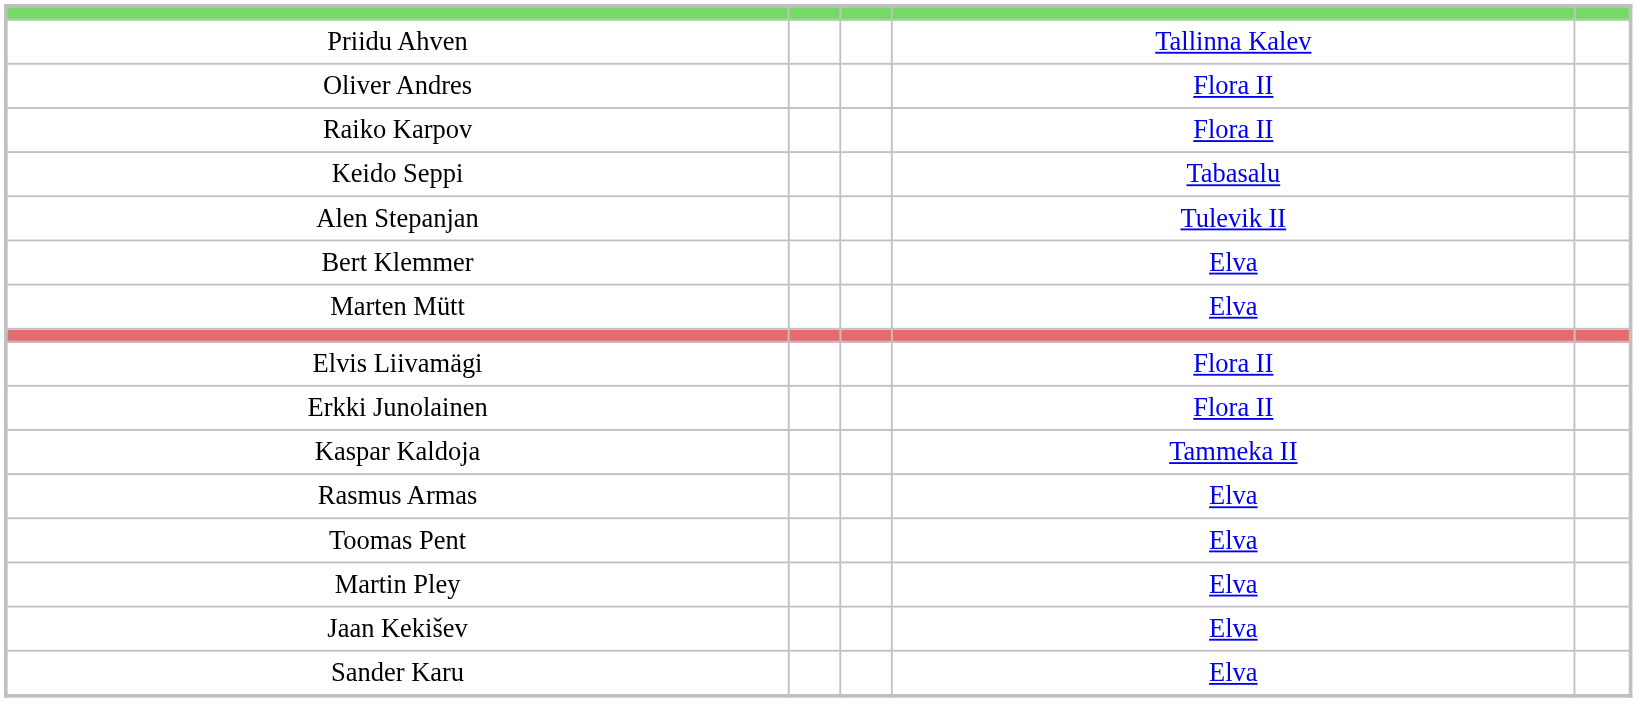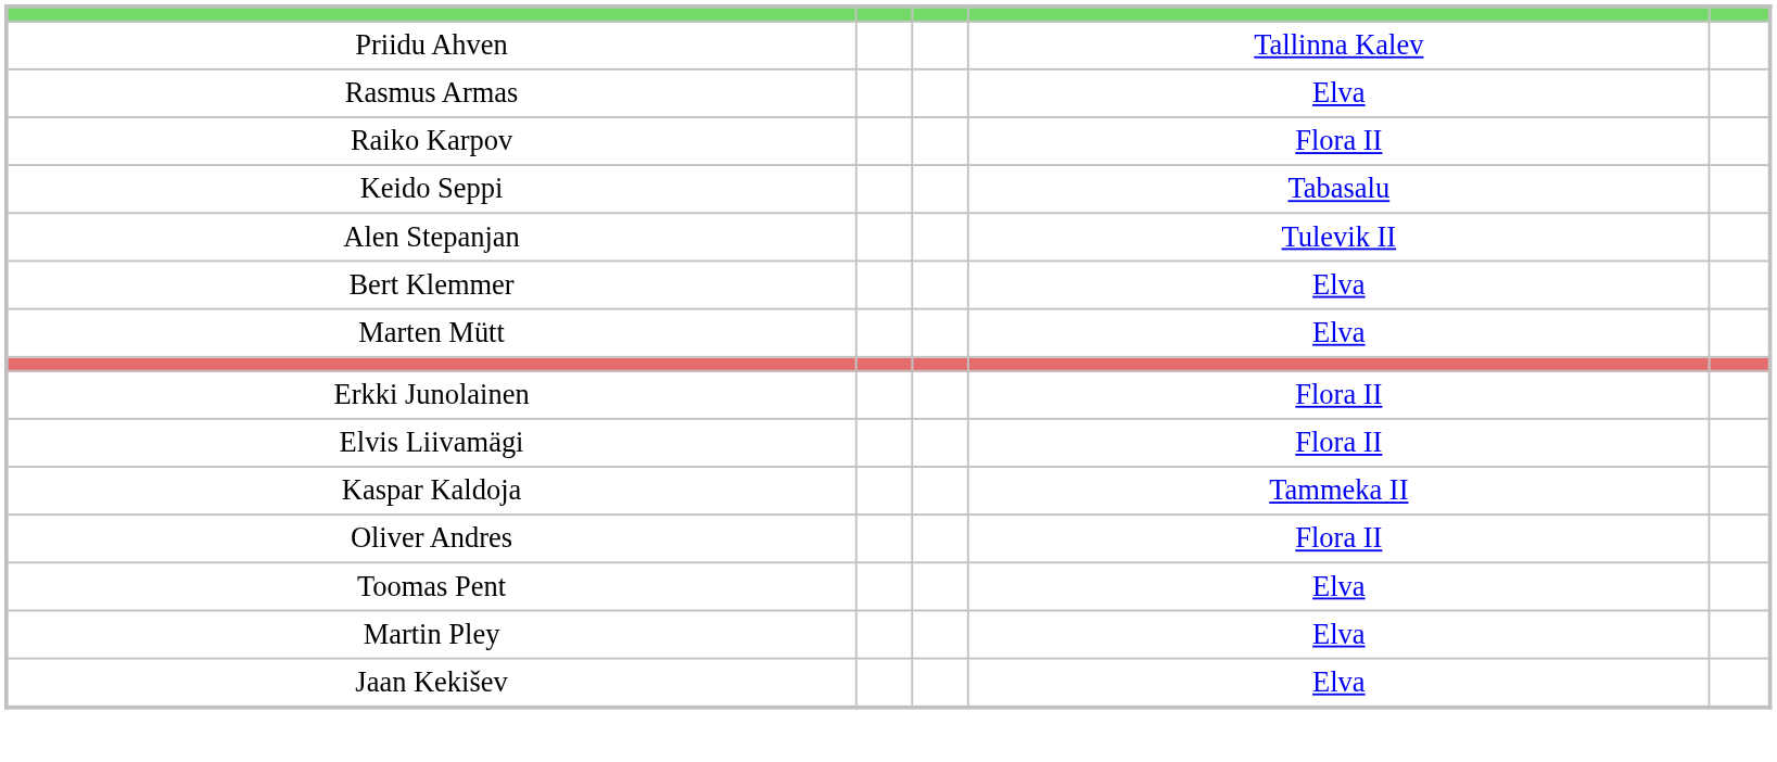 <table cellspacing="4" cellpadding="3" style="text-align:center;width:70%;border:solid 2px silver;font-size:90%" rules="all">
 <tr style="background-color:#73DA67;">
 <td></td>
 <td></td>
 <td></td>
 <td></td>
 <td></td>
 </tr>
 <tr>
 <td>Priidu Ahven</td>
 <td></td>
 <td></td>
 <td><a href='#'>Tallinna Kalev</a></td>
 <td></td>
 </tr>
 <tr>
-<td>Oliver Andres</td>
+<td>Rasmus Armas</td>
 <td></td>
 <td></td>
-<td><a href='#'>Flora II</a></td>
+<td><a href='#'>Elva</a></td>
 <td></td>
 </tr>
 <tr>
 <td>Raiko Karpov</td>
 <td></td>
 <td></td>
 <td><a href='#'>Flora II</a></td>
 <td></td>
 </tr>
 <tr>
 <td>Keido Seppi</td>
 <td></td>
 <td></td>
 <td><a href='#'>Tabasalu</a></td>
 <td></td>
 </tr>
 <tr>
 <td>Alen Stepanjan</td>
 <td></td>
 <td></td>
 <td><a href='#'>Tulevik II</a></td>
 <td></td>
 </tr>
 <tr>
 <td>Bert Klemmer</td>
 <td></td>
 <td></td>
 <td><a href='#'>Elva</a></td>
 <td></td>
 </tr>
 <tr>
 <td>Marten Mütt</td>
 <td></td>
 <td></td>
 <td><a href='#'>Elva</a></td>
 <td></td>
 </tr>
 <tr style="background-color:#E46C6D;">
 <td></td>
 <td></td>
 <td></td>
 <td></td>
 <td></td>
 </tr>
 <tr>
-<td>Elvis Liivamägi</td>
+<td>Erkki Junolainen</td>
 <td></td>
 <td></td>
 <td><a href='#'>Flora II</a></td>
 <td></td>
 </tr>
 <tr>
-<td>Erkki Junolainen</td>
+<td>Elvis Liivamägi</td>
 <td></td>
 <td></td>
 <td><a href='#'>Flora II</a></td>
 <td></td>
 </tr>
 <tr>
 <td>Kaspar Kaldoja</td>
 <td></td>
 <td></td>
 <td><a href='#'>Tammeka II</a></td>
 <td></td>
 </tr>
 <tr>
-<td>Rasmus Armas</td>
+<td>Oliver Andres</td>
 <td></td>
 <td></td>
-<td><a href='#'>Elva</a></td>
+<td><a href='#'>Flora II</a></td>
 <td></td>
 </tr>
 <tr>
 <td>Toomas Pent</td>
 <td></td>
 <td></td>
 <td><a href='#'>Elva</a></td>
 <td></td>
 </tr>
 <tr>
 <td>Martin Pley</td>
 <td></td>
 <td></td>
 <td><a href='#'>Elva</a></td>
 <td></td>
 </tr>
 <tr>
 <td>Jaan Kekišev</td>
 <td></td>
 <td></td>
 <td><a href='#'>Elva</a></td>
 <td></td>
 </tr>
-<tr>
-<td>Sander Karu</td>
-<td></td>
-<td></td>
-<td><a href='#'>Elva</a></td>
-<td></td>
-</tr>
 </table>
